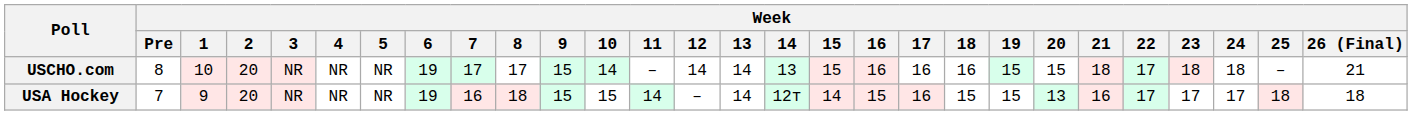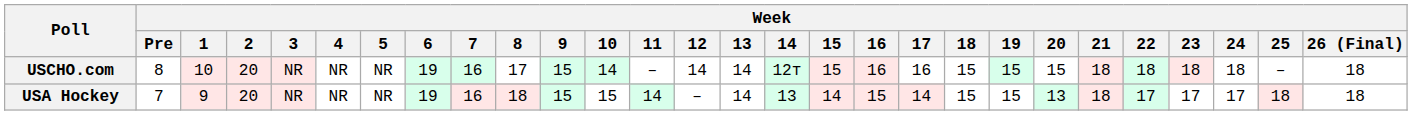 <table class="wikitable" style="white-space:nowrap;">
 <tr>
 <th scope="col" width="100" rowspan="2">Poll</th>
 <th colspan="28">Week</th>
 </tr>
 <tr>
 <th scope="col" width="30">Pre</th>
 <th scope="col" width="30">1</th>
 <th scope="col" width="30">2</th>
 <th scope="col" width="30">3</th>
 <th scope="col" width="30">4</th>
 <th scope="col" width="30">5</th>
 <th scope="col" width="30">6</th>
 <th scope="col" width="30">7</th>
 <th scope="col" width="30">8</th>
 <th scope="col" width="30">9</th>
 <th scope="col" width="30">10</th>
 <th scope="col" width="30">11</th>
 <th scope="col" width="30">12</th>
 <th scope="col" width="30">13</th>
 <th scope="col" width="30">14</th>
 <th scope="col" width="30">15</th>
 <th scope="col" width="30">16</th>
 <th scope="col" width="30">17</th>
 <th scope="col" width="30">18</th>
 <th scope="col" width="30">19</th>
 <th scope="col" width="30">20</th>
 <th scope="col" width="30">21</th>
 <th scope="col" width="30">22</th>
 <th scope="col" width="30">23</th>
 <th scope="col" width="30">24</th>
 <th scope="col" width="30">25</th>
 <th scope="col" width="30">26 (Final)</th>
 </tr>
 <tr style="text-align:center;">
 <th>USCHO.com</th>
 <td bgcolor=FFFFFF>8</td>
 <td bgcolor=FFE6E6>10</td>
 <td bgcolor=FFE6E6>20</td>
 <td bgcolor=FFE6E6>NR</td>
 <td bgcolor=FFFFFF>NR</td>
 <td bgcolor=FFFFFF>NR</td>
 <td bgcolor=D8FFEB>19</td>
-<td bgcolor=D8FFEB>17</td>
+<td bgcolor=D8FFEB>16</td>
 <td bgcolor=FFFFFF>17</td>
 <td bgcolor=D8FFEB>15</td>
 <td bgcolor=D8FFEB>14</td>
 <td bgcolor=FFFFFF>–</td>
 <td bgcolor=FFFFFF>14</td>
 <td bgcolor=FFFFFF>14</td>
-<td bgcolor=D8FFEB>13</td>
+<td bgcolor=D8FFEB>12т</td>
 <td bgcolor=FFE6E6>15</td>
 <td bgcolor=FFE6E6>16</td>
 <td bgcolor=FFFFFF>16</td>
-<td bgcolor=FFFFFF>16</td>
+<td bgcolor=FFFFFF>15</td>
 <td bgcolor=D8FFEB>15</td>
 <td bgcolor=FFFFFF>15</td>
 <td bgcolor=FFE6E6>18</td>
-<td bgcolor=D8FFEB>17</td>
+<td bgcolor=D8FFEB>18</td>
 <td bgcolor=FFE6E6>18</td>
 <td bgcolor=FFFFFF>18</td>
 <td bgcolor=FFFFFF>–</td>
-<td bgcolor=FFFFFF>21</td>
+<td bgcolor=FFFFFF>18</td>
 </tr>
 <tr style="text-align:center;">
 <th>USA Hockey</th>
 <td bgcolor=FFFFFF>7</td>
 <td bgcolor=FFE6E6>9</td>
 <td bgcolor=FFE6E6>20</td>
 <td bgcolor=FFE6E6>NR</td>
 <td bgcolor=FFFFFF>NR</td>
 <td bgcolor=FFFFFF>NR</td>
 <td bgcolor=D8FFEB>19</td>
 <td bgcolor=FFE6E6>16</td>
 <td bgcolor=FFE6E6>18</td>
 <td bgcolor=D8FFEB>15</td>
 <td bgcolor=FFFFFF>15</td>
 <td bgcolor=D8FFEB>14</td>
 <td bgcolor=FFFFFF>–</td>
 <td bgcolor=FFFFFF>14</td>
-<td bgcolor=D8FFEB>12т</td>
+<td bgcolor=D8FFEB>13</td>
 <td bgcolor=FFE6E6>14</td>
 <td bgcolor=FFE6E6>15</td>
-<td bgcolor=FFE6E6>16</td>
+<td bgcolor=FFE6E6>14</td>
 <td bgcolor=FFFFFF>15</td>
 <td bgcolor=FFFFFF>15</td>
 <td bgcolor=D8FFEB>13</td>
-<td bgcolor=FFE6E6>16</td>
+<td bgcolor=FFE6E6>18</td>
 <td bgcolor=D8FFEB>17</td>
 <td bgcolor=FFFFFF>17</td>
 <td bgcolor=FFFFFF>17</td>
 <td bgcolor=FFE6E6>18</td>
 <td bgcolor=FFFFFF>18</td>
 </tr>
 </table>
